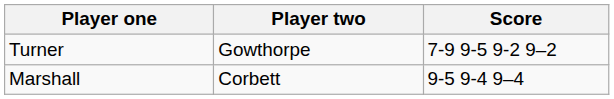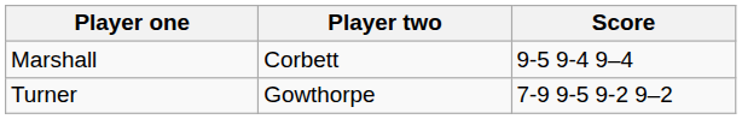 <table class="wikitable">
 <tr>
 <th width=170>Player one</th>
 <th width=170>Player two</th>
 <th width=150>Score</th>
 </tr>
 <tr>
+<td> Marshall</td>
+<td> Corbett</td>
+<td>9-5 9-4 9–4</td>
+</tr>
+<tr>
 <td> Turner</td>
 <td> Gowthorpe</td>
 <td>7-9 9-5 9-2 9–2</td>
 </tr>
-<tr>
-<td> Marshall</td>
-<td> Corbett</td>
-<td>9-5 9-4 9–4</td>
-</tr>
 </table>
